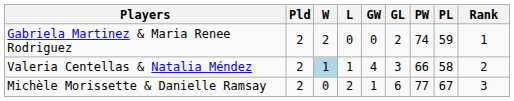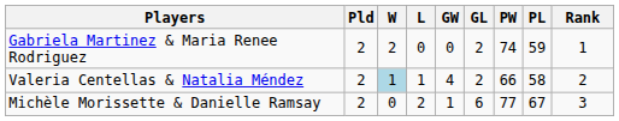 <table class=wikitable style="text-align:center">
 <tr>
 <th width=300>Players</th>
 <th width=20>Pld</th>
 <th width=20>W</th>
 <th width=20>L</th>
 <th width=20>GW</th>
 <th width=20>GL</th>
 <th width=20>PW</th>
 <th width=20>PL</th>
 <th width=50>Rank</th>
 </tr>
 <tr>
 <td align=left> <a href='#'>Gabriela Martinez</a> & Maria Renee Rodriguez</td>
 <td>2</td>
 <td>2</td>
 <td>0</td>
 <td>0</td>
 <td>2</td>
 <td>74</td>
 <td>59</td>
 <td>1</td>
 </tr>
 <tr>
 <td align="left"> Valeria Centellas & <a href='#'>Natalia Méndez</a></td>
 <td>2</td>
 <td style="background: lightblue;">1</td>
 <td>1</td>
 <td>4</td>
-<td>3</td>
+<td>2</td>
 <td>66</td>
 <td>58</td>
 <td>2</td>
 </tr>
 <tr>
 <td align=left> Michèle Morissette & Danielle Ramsay</td>
 <td>2</td>
 <td>0</td>
 <td>2</td>
 <td>1</td>
 <td>6</td>
 <td>77</td>
 <td>67</td>
 <td>3</td>
 </tr>
 </table>
